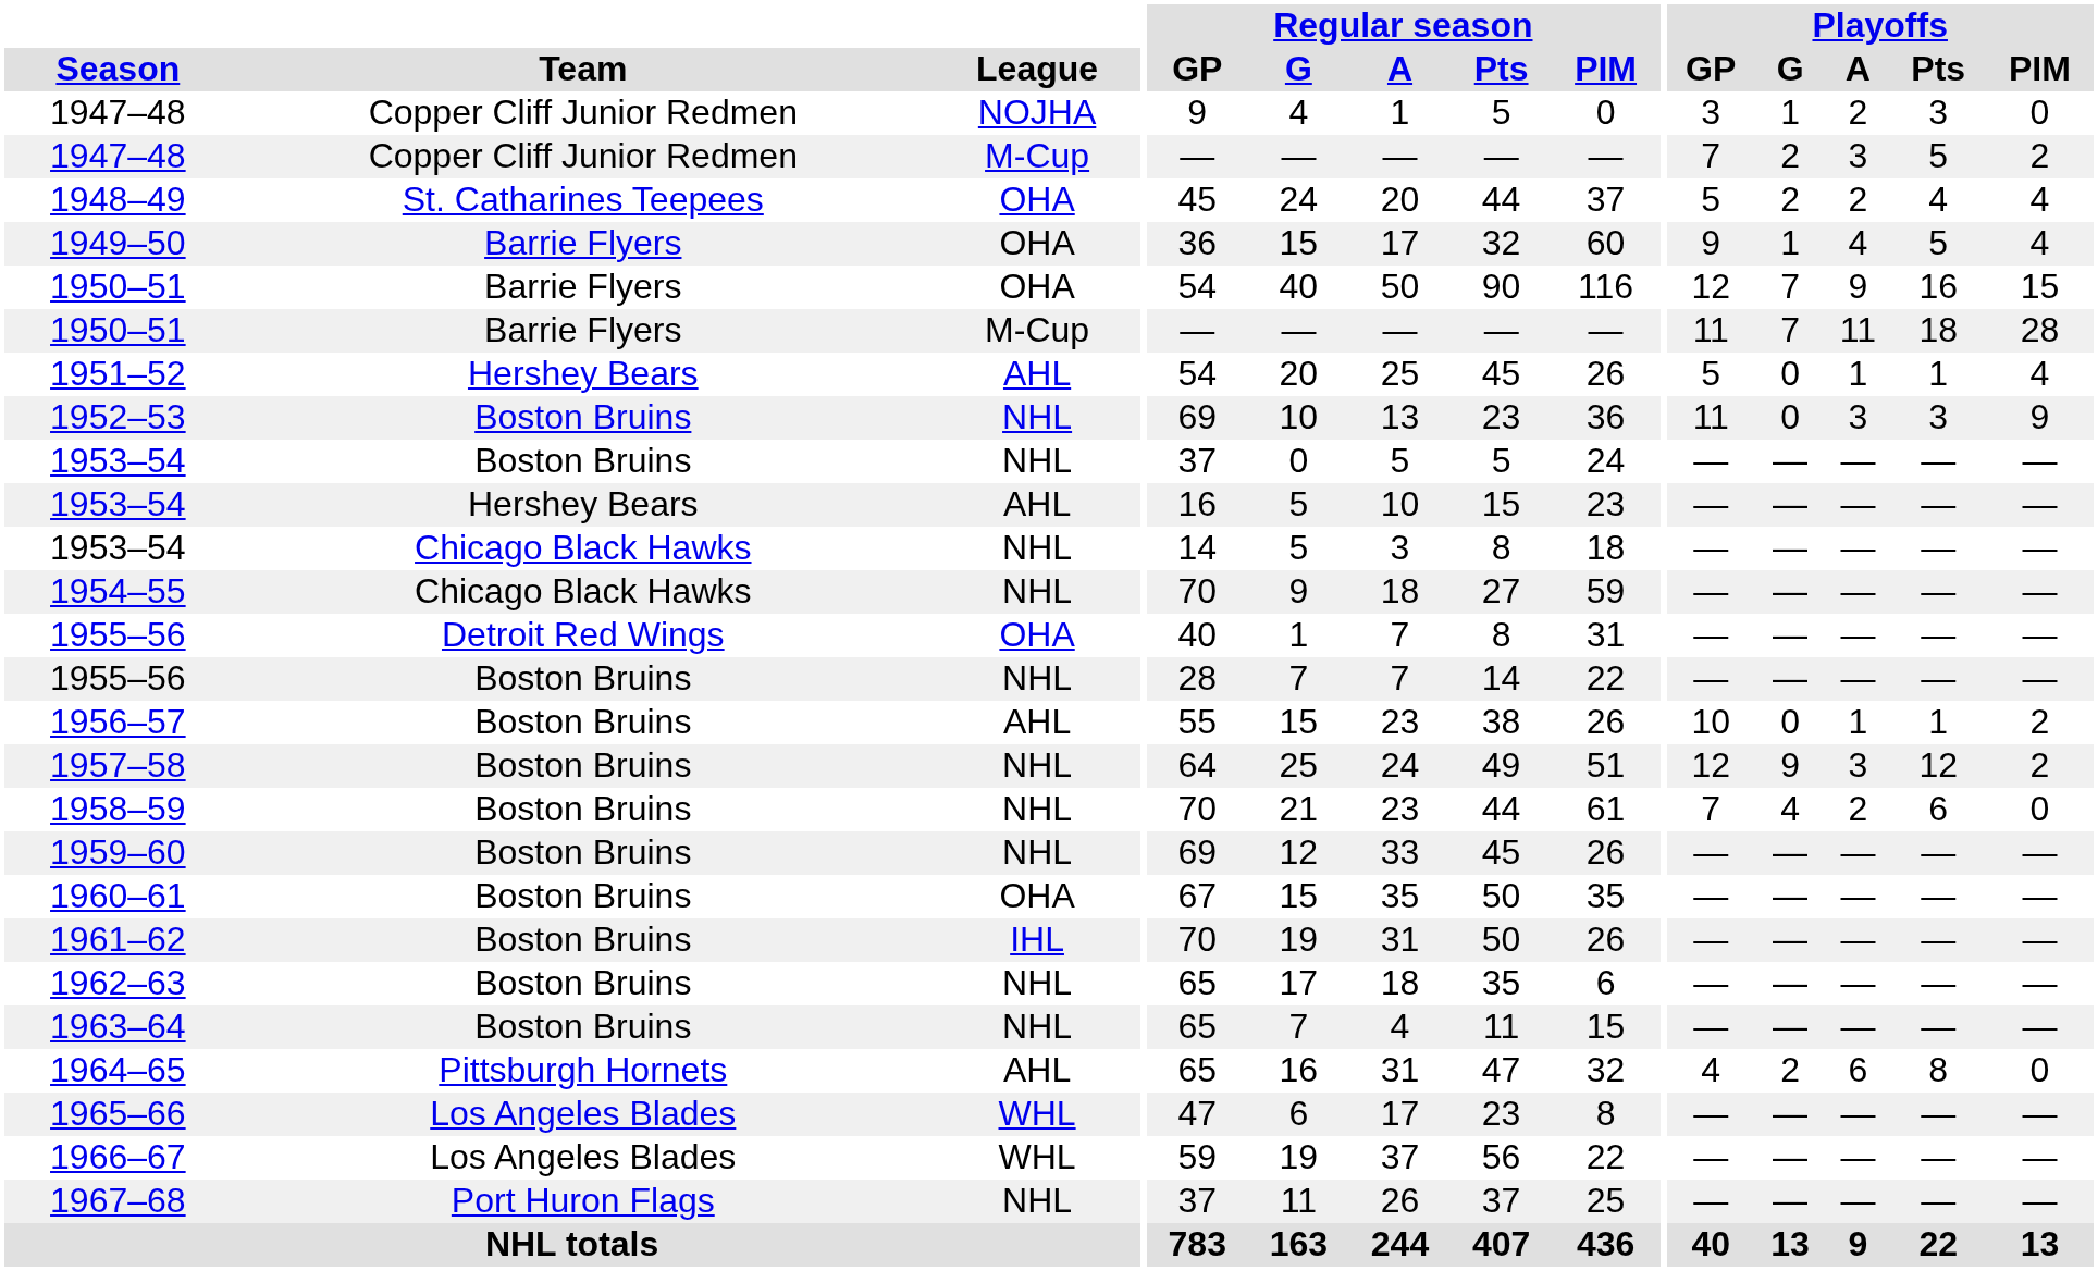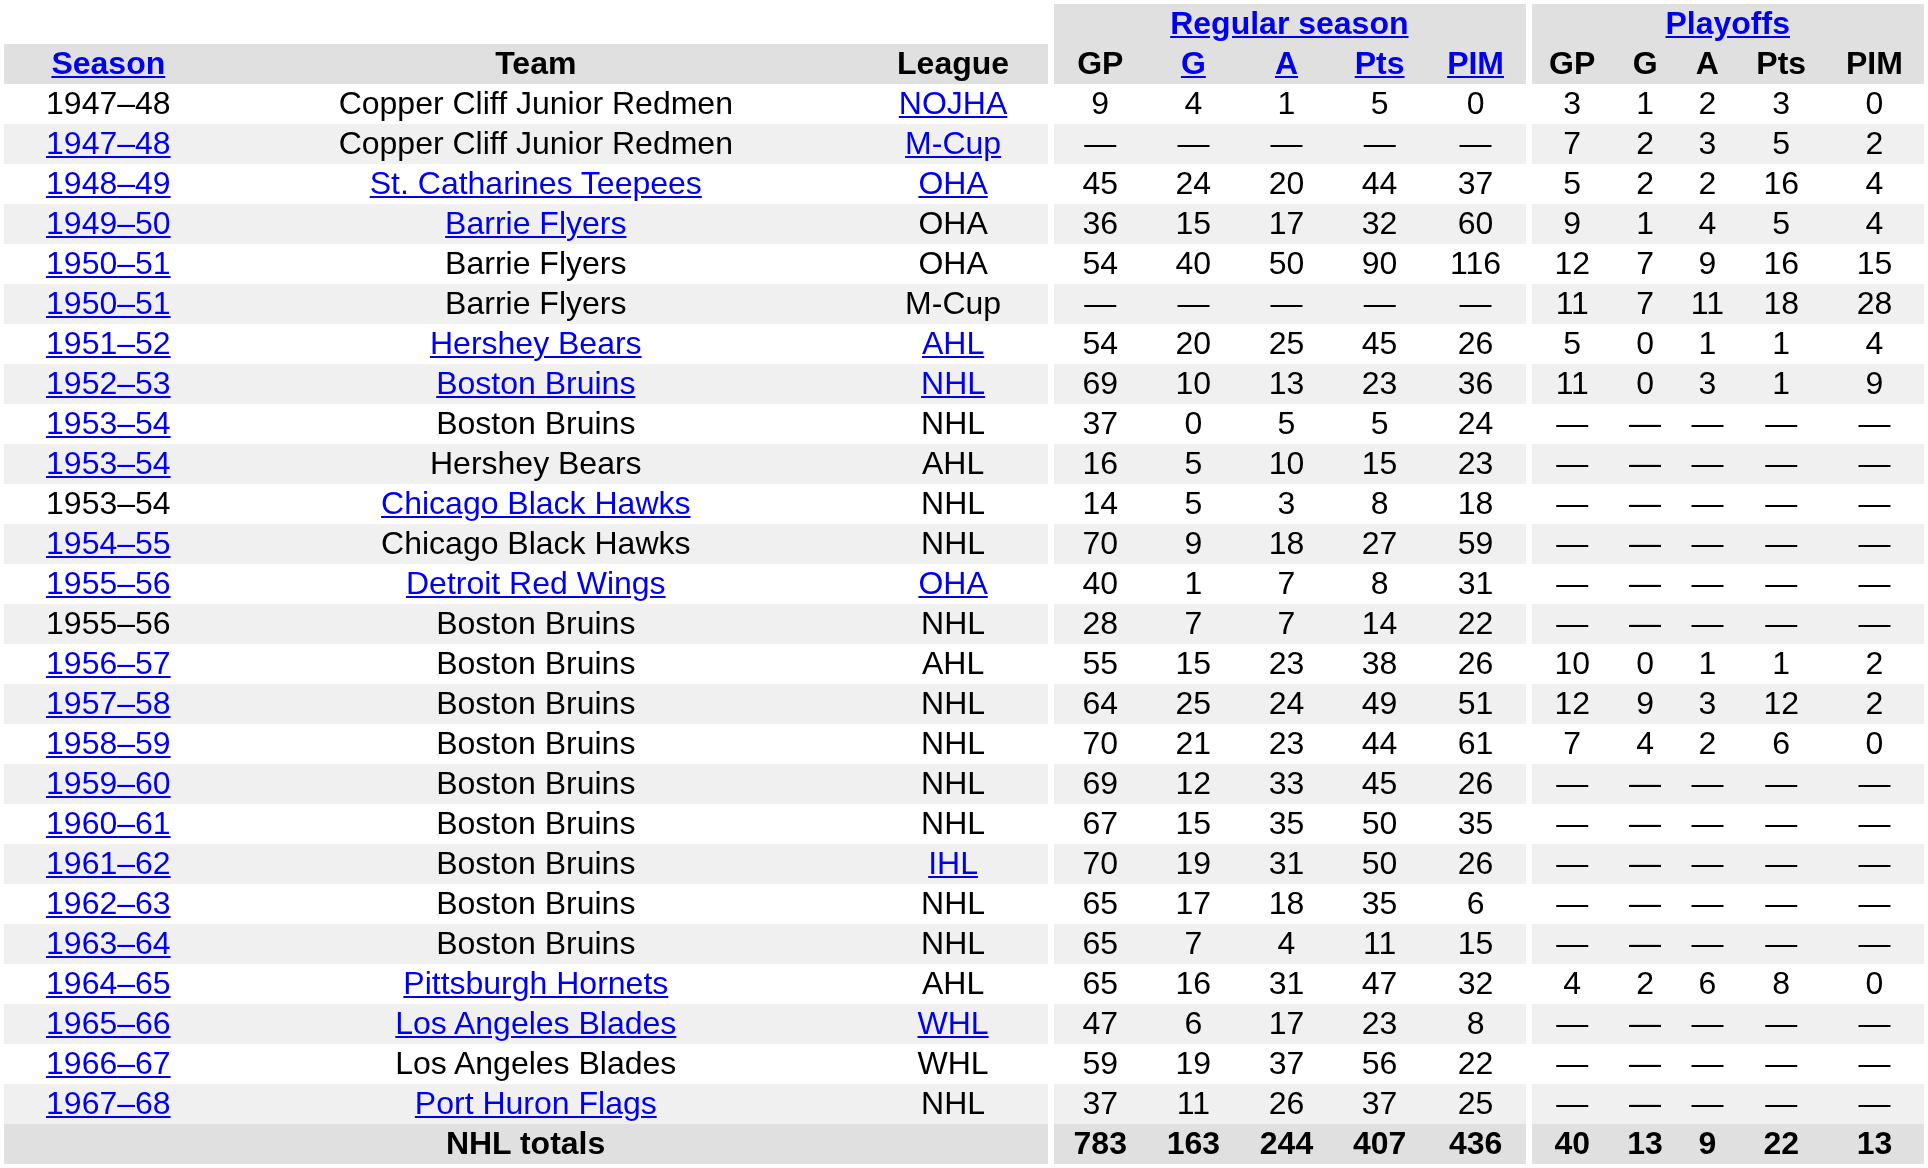 <table border="0" cellpadding="1" cellspacing="0" style="text-align:center; width:60em">
 <tr bgcolor="#e0e0e0">
 <th colspan="3" bgcolor="#ffffff"></th>
 <th rowspan="100" bgcolor="#ffffff"></th>
 <th colspan="5"><a href='#'>Regular season</a></th>
 <th rowspan="100" bgcolor="#ffffff"></th>
 <th colspan="5"><a href='#'>Playoffs</a></th>
 </tr>
 <tr bgcolor="#e0e0e0">
 <th><a href='#'>Season</a></th>
 <th>Team</th>
 <th>League</th>
 <th>GP</th>
 <th><a href='#'>G</a></th>
 <th><a href='#'>A</a></th>
 <th><a href='#'>Pts</a></th>
 <th><a href='#'>PIM</a></th>
 <th>GP</th>
 <th>G</th>
 <th>A</th>
 <th>Pts</th>
 <th>PIM</th>
 </tr>
 <tr>
 <td>1947–48</td>
 <td>Copper Cliff Junior Redmen</td>
 <td><a href='#'>NOJHA</a></td>
 <td>9</td>
 <td>4</td>
 <td>1</td>
 <td>5</td>
 <td>0</td>
 <td>3</td>
 <td>1</td>
 <td>2</td>
 <td>3</td>
 <td>0</td>
 </tr>
 <tr bgcolor="#f0f0f0">
 <td><a href='#'>1947–48</a></td>
 <td>Copper Cliff Junior Redmen</td>
 <td><a href='#'>M-Cup</a></td>
 <td>—</td>
 <td>—</td>
 <td>—</td>
 <td>—</td>
 <td>—</td>
 <td>7</td>
 <td>2</td>
 <td>3</td>
 <td>5</td>
 <td>2</td>
 </tr>
 <tr>
 <td><a href='#'>1948–49</a></td>
 <td><a href='#'>St. Catharines Teepees</a></td>
 <td><a href='#'>OHA</a></td>
 <td>45</td>
 <td>24</td>
 <td>20</td>
 <td>44</td>
 <td>37</td>
 <td>5</td>
 <td>2</td>
 <td>2</td>
-<td>4</td>
+<td>16</td>
 <td>4</td>
 </tr>
 <tr bgcolor="#f0f0f0">
 <td><a href='#'>1949–50</a></td>
 <td><a href='#'>Barrie Flyers</a></td>
 <td>OHA</td>
 <td>36</td>
 <td>15</td>
 <td>17</td>
 <td>32</td>
 <td>60</td>
 <td>9</td>
 <td>1</td>
 <td>4</td>
 <td>5</td>
 <td>4</td>
 </tr>
 <tr>
 <td><a href='#'>1950–51</a></td>
 <td>Barrie Flyers</td>
 <td>OHA</td>
 <td>54</td>
 <td>40</td>
 <td>50</td>
 <td>90</td>
 <td>116</td>
 <td>12</td>
 <td>7</td>
 <td>9</td>
 <td>16</td>
 <td>15</td>
 </tr>
 <tr bgcolor="#f0f0f0">
 <td><a href='#'>1950–51</a></td>
 <td>Barrie Flyers</td>
 <td>M-Cup</td>
 <td>—</td>
 <td>—</td>
 <td>—</td>
 <td>—</td>
 <td>—</td>
 <td>11</td>
 <td>7</td>
 <td>11</td>
 <td>18</td>
 <td>28</td>
 </tr>
 <tr>
 <td><a href='#'>1951–52</a></td>
 <td><a href='#'>Hershey Bears</a></td>
 <td><a href='#'>AHL</a></td>
 <td>54</td>
 <td>20</td>
 <td>25</td>
 <td>45</td>
 <td>26</td>
 <td>5</td>
 <td>0</td>
 <td>1</td>
 <td>1</td>
 <td>4</td>
 </tr>
 <tr bgcolor="#f0f0f0">
 <td><a href='#'>1952–53</a></td>
 <td><a href='#'>Boston Bruins</a></td>
 <td><a href='#'>NHL</a></td>
 <td>69</td>
 <td>10</td>
 <td>13</td>
 <td>23</td>
 <td>36</td>
 <td>11</td>
 <td>0</td>
 <td>3</td>
-<td>3</td>
+<td>1</td>
 <td>9</td>
 </tr>
 <tr>
 <td><a href='#'>1953–54</a></td>
 <td>Boston Bruins</td>
 <td>NHL</td>
 <td>37</td>
 <td>0</td>
 <td>5</td>
 <td>5</td>
 <td>24</td>
 <td>—</td>
 <td>—</td>
 <td>—</td>
 <td>—</td>
 <td>—</td>
 </tr>
 <tr bgcolor="#f0f0f0">
 <td><a href='#'>1953–54</a></td>
 <td>Hershey Bears</td>
 <td>AHL</td>
 <td>16</td>
 <td>5</td>
 <td>10</td>
 <td>15</td>
 <td>23</td>
 <td>—</td>
 <td>—</td>
 <td>—</td>
 <td>—</td>
 <td>—</td>
 </tr>
 <tr>
 <td>1953–54</td>
 <td><a href='#'>Chicago Black Hawks</a></td>
 <td>NHL</td>
 <td>14</td>
 <td>5</td>
 <td>3</td>
 <td>8</td>
 <td>18</td>
 <td>—</td>
 <td>—</td>
 <td>—</td>
 <td>—</td>
 <td>—</td>
 </tr>
 <tr bgcolor="#f0f0f0">
 <td><a href='#'>1954–55</a></td>
 <td>Chicago Black Hawks</td>
 <td>NHL</td>
 <td>70</td>
 <td>9</td>
 <td>18</td>
 <td>27</td>
 <td>59</td>
 <td>—</td>
 <td>—</td>
 <td>—</td>
 <td>—</td>
 <td>—</td>
 </tr>
 <tr>
 <td><a href='#'>1955–56</a></td>
 <td><a href='#'>Detroit Red Wings</a></td>
 <td><a href='#'>OHA</a></td>
 <td>40</td>
 <td>1</td>
 <td>7</td>
 <td>8</td>
 <td>31</td>
 <td>—</td>
 <td>—</td>
 <td>—</td>
 <td>—</td>
 <td>—</td>
 </tr>
 <tr bgcolor="#f0f0f0">
 <td>1955–56</td>
 <td>Boston Bruins</td>
 <td>NHL</td>
 <td>28</td>
 <td>7</td>
 <td>7</td>
 <td>14</td>
 <td>22</td>
 <td>—</td>
 <td>—</td>
 <td>—</td>
 <td>—</td>
 <td>—</td>
 </tr>
 <tr>
 <td><a href='#'>1956–57</a></td>
 <td>Boston Bruins</td>
 <td>AHL</td>
 <td>55</td>
 <td>15</td>
 <td>23</td>
 <td>38</td>
 <td>26</td>
 <td>10</td>
 <td>0</td>
 <td>1</td>
 <td>1</td>
 <td>2</td>
 </tr>
 <tr bgcolor="#f0f0f0">
 <td><a href='#'>1957–58</a></td>
 <td>Boston Bruins</td>
 <td>NHL</td>
 <td>64</td>
 <td>25</td>
 <td>24</td>
 <td>49</td>
 <td>51</td>
 <td>12</td>
 <td>9</td>
 <td>3</td>
 <td>12</td>
 <td>2</td>
 </tr>
 <tr>
 <td><a href='#'>1958–59</a></td>
 <td>Boston Bruins</td>
 <td>NHL</td>
 <td>70</td>
 <td>21</td>
 <td>23</td>
 <td>44</td>
 <td>61</td>
 <td>7</td>
 <td>4</td>
 <td>2</td>
 <td>6</td>
 <td>0</td>
 </tr>
 <tr bgcolor="#f0f0f0">
 <td><a href='#'>1959–60</a></td>
 <td>Boston Bruins</td>
 <td>NHL</td>
 <td>69</td>
 <td>12</td>
 <td>33</td>
 <td>45</td>
 <td>26</td>
 <td>—</td>
 <td>—</td>
 <td>—</td>
 <td>—</td>
 <td>—</td>
 </tr>
 <tr>
 <td><a href='#'>1960–61</a></td>
 <td>Boston Bruins</td>
-<td>OHA</td>
+<td>NHL</td>
 <td>67</td>
 <td>15</td>
 <td>35</td>
 <td>50</td>
 <td>35</td>
 <td>—</td>
 <td>—</td>
 <td>—</td>
 <td>—</td>
 <td>—</td>
 </tr>
 <tr bgcolor="#f0f0f0">
 <td><a href='#'>1961–62</a></td>
 <td>Boston Bruins</td>
 <td><a href='#'>IHL</a></td>
 <td>70</td>
 <td>19</td>
 <td>31</td>
 <td>50</td>
 <td>26</td>
 <td>—</td>
 <td>—</td>
 <td>—</td>
 <td>—</td>
 <td>—</td>
 </tr>
 <tr>
 <td><a href='#'>1962–63</a></td>
 <td>Boston Bruins</td>
 <td>NHL</td>
 <td>65</td>
 <td>17</td>
 <td>18</td>
 <td>35</td>
 <td>6</td>
 <td>—</td>
 <td>—</td>
 <td>—</td>
 <td>—</td>
 <td>—</td>
 </tr>
 <tr bgcolor="#f0f0f0">
 <td><a href='#'>1963–64</a></td>
 <td>Boston Bruins</td>
 <td>NHL</td>
 <td>65</td>
 <td>7</td>
 <td>4</td>
 <td>11</td>
 <td>15</td>
 <td>—</td>
 <td>—</td>
 <td>—</td>
 <td>—</td>
 <td>—</td>
 </tr>
 <tr>
 <td><a href='#'>1964–65</a></td>
 <td><a href='#'>Pittsburgh Hornets</a></td>
 <td>AHL</td>
 <td>65</td>
 <td>16</td>
 <td>31</td>
 <td>47</td>
 <td>32</td>
 <td>4</td>
 <td>2</td>
 <td>6</td>
 <td>8</td>
 <td>0</td>
 </tr>
 <tr bgcolor="#f0f0f0">
 <td><a href='#'>1965–66</a></td>
 <td><a href='#'>Los Angeles Blades</a></td>
 <td><a href='#'>WHL</a></td>
 <td>47</td>
 <td>6</td>
 <td>17</td>
 <td>23</td>
 <td>8</td>
 <td>—</td>
 <td>—</td>
 <td>—</td>
 <td>—</td>
 <td>—</td>
 </tr>
 <tr>
 <td><a href='#'>1966–67</a></td>
 <td>Los Angeles Blades</td>
 <td>WHL</td>
 <td>59</td>
 <td>19</td>
 <td>37</td>
 <td>56</td>
 <td>22</td>
 <td>—</td>
 <td>—</td>
 <td>—</td>
 <td>—</td>
 <td>—</td>
 </tr>
 <tr bgcolor="#f0f0f0">
 <td><a href='#'>1967–68</a></td>
 <td><a href='#'>Port Huron Flags</a></td>
 <td>NHL</td>
 <td>37</td>
 <td>11</td>
 <td>26</td>
 <td>37</td>
 <td>25</td>
 <td>—</td>
 <td>—</td>
 <td>—</td>
 <td>—</td>
 <td>—</td>
 </tr>
 <tr bgcolor="#e0e0e0">
 <th colspan="3">NHL totals</th>
 <th>783</th>
 <th>163</th>
 <th>244</th>
 <th>407</th>
 <th>436</th>
 <th>40</th>
 <th>13</th>
 <th>9</th>
 <th>22</th>
 <th>13</th>
 </tr>
 </table>
